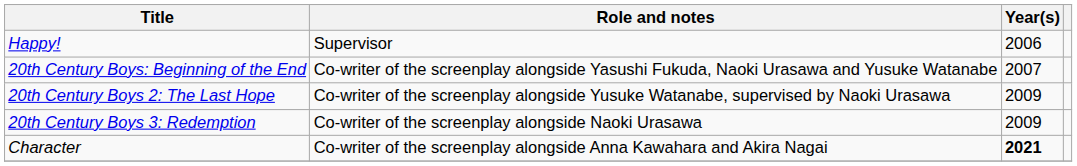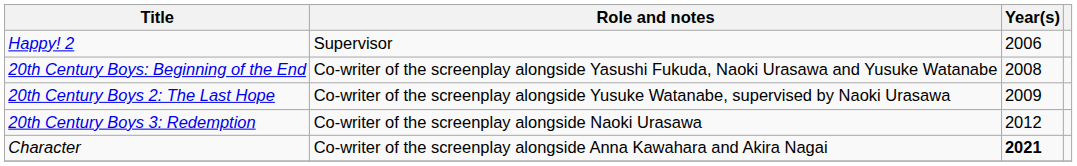 <table class="wikitable">
 <tr>
 <th>Title</th>
 <th>Role and notes</th>
 <th>Year(s)</th>
 <th></th>
 </tr>
 <tr>
-<td><em><a href='#'>Happy!</a></em></td>
+<td><em><a href='#'>Happy! 2</a></em></td>
 <td>Supervisor</td>
 <td>2006</td>
 <td></td>
 </tr>
 <tr>
 <td><em><a href='#'>20th Century Boys: Beginning of the End</a></em></td>
 <td>Co-writer of the screenplay alongside Yasushi Fukuda, Naoki Urasawa and Yusuke Watanabe</td>
-<td>2007</td>
+<td>2008</td>
 <td></td>
 </tr>
 <tr>
 <td><em><a href='#'>20th Century Boys 2: The Last Hope</a></em></td>
 <td>Co-writer of the screenplay alongside Yusuke Watanabe, supervised by Naoki Urasawa</td>
 <td>2009</td>
 <td></td>
 </tr>
 <tr>
 <td><em><a href='#'>20th Century Boys 3: Redemption</a></em></td>
 <td>Co-writer of the screenplay alongside Naoki Urasawa</td>
-<td>2009</td>
+<td>2012</td>
 <td></td>
 </tr>
 <tr>
 <td><em>Character</em></td>
 <td>Co-writer of the screenplay alongside Anna Kawahara and Akira Nagai</td>
 <td><strong>2021</strong></td>
 <td></td>
 </tr>
 <tr>
 </tr>
 </table>
